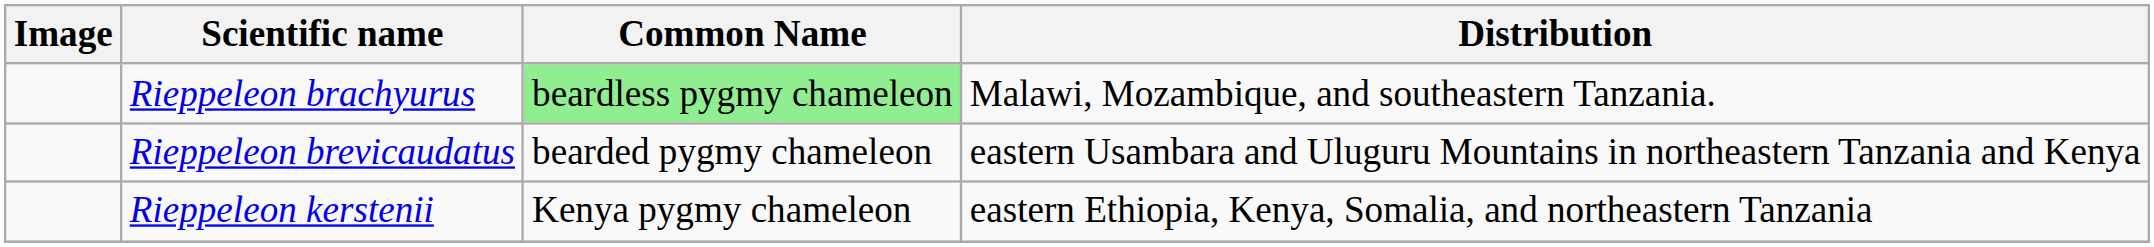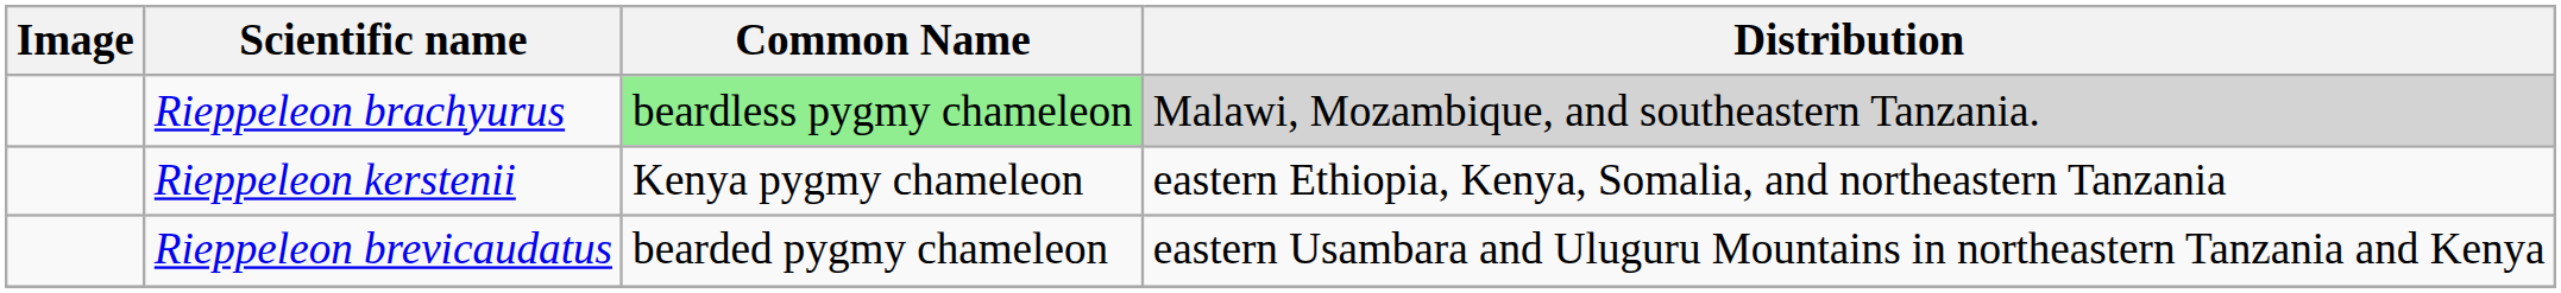 <table class="wikitable">
 <tr>
 <th>Image</th>
 <th>Scientific name</th>
 <th>Common Name</th>
 <th>Distribution</th>
 </tr>
 <tr>
 <td></td>
 <td><em><a href='#'>Rieppeleon brachyurus</a></em> </td>
 <td style="background: lightgreen;">beardless pygmy chameleon</td>
-<td>Malawi, Mozambique, and southeastern Tanzania.</td>
+<td style="background: lightgrey;">Malawi, Mozambique, and southeastern Tanzania.</td>
+</tr>
+<tr>
+<td></td>
+<td><em><a href='#'>Rieppeleon kerstenii</a></em> </td>
+<td>Kenya pygmy chameleon</td>
+<td>eastern Ethiopia, Kenya, Somalia, and northeastern Tanzania</td>
 </tr>
 <tr>
 <td></td>
 <td><em><a href='#'>Rieppeleon brevicaudatus</a></em> </td>
 <td>bearded pygmy chameleon</td>
 <td>eastern Usambara and Uluguru Mountains in northeastern Tanzania and Kenya</td>
 </tr>
 <tr>
-<td></td>
-<td><em><a href='#'>Rieppeleon kerstenii</a></em> </td>
-<td>Kenya pygmy chameleon</td>
-<td>eastern Ethiopia, Kenya, Somalia, and northeastern Tanzania</td>
-</tr>
-<tr>
 </tr>
 </table>
